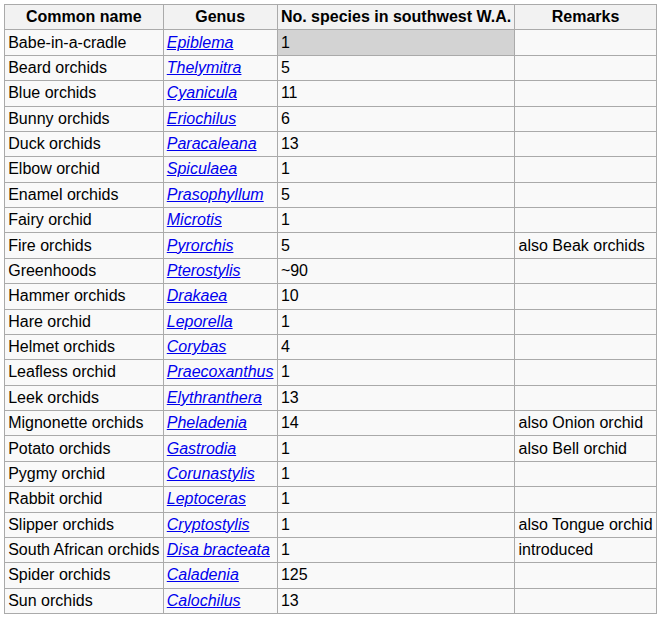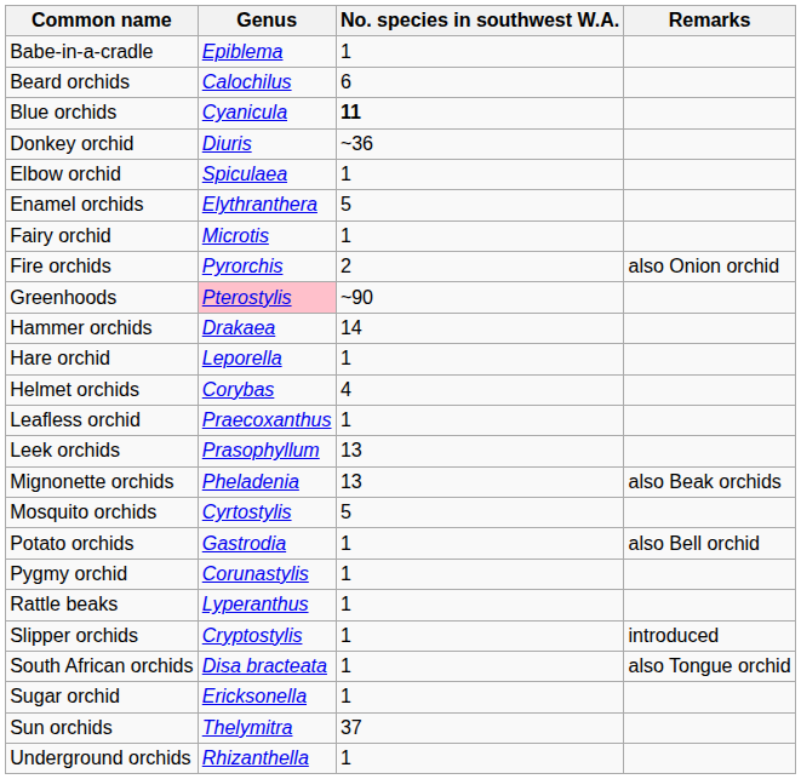 <table class="wikitable sortable">
 <tr>
 <th>Common name</th>
 <th>Genus</th>
 <th>No. species in southwest W.A.</th>
 <th>Remarks</th>
 </tr>
 <tr>
 <td>Babe-in-a-cradle</td>
 <td><em><a href='#'>Epiblema</a></em></td>
-<td style="background: lightgrey;">1</td>
+<td>1</td>
 </tr>
 <tr>
 <td>Beard orchids</td>
-<td><em><a href='#'>Thelymitra</a></em></td>
-<td>5</td>
+<td><em><a href='#'>Calochilus</a></em></td>
+<td>6</td>
 <td></td>
 </tr>
 <tr>
 <td>Blue orchids</td>
 <td><em><a href='#'>Cyanicula</a></em></td>
-<td>11</td>
+<td><strong>11</strong></td>
 <td></td>
 </tr>
 <tr>
-<td>Bunny orchids</td>
-<td><em><a href='#'>Eriochilus</a></em></td>
-<td>6</td>
-<td></td>
-</tr>
-<tr>
-<td>Duck orchids</td>
-<td><em><a href='#'>Paracaleana</a></em></td>
-<td>13</td>
+<td>Donkey orchid</td>
+<td><em><a href='#'>Diuris</a></em></td>
+<td>~36</td>
 <td></td>
 </tr>
 <tr>
 <td>Elbow orchid</td>
 <td><em><a href='#'>Spiculaea</a></em></td>
 <td>1</td>
 <td></td>
 </tr>
 <tr>
 <td>Enamel orchids</td>
-<td><em><a href='#'>Prasophyllum</a></em></td>
+<td><em><a href='#'>Elythranthera</a></em></td>
 <td>5</td>
 <td></td>
 </tr>
 <tr>
 <td>Fairy orchid</td>
 <td><em><a href='#'>Microtis</a></em></td>
 <td>1</td>
 <td></td>
 </tr>
 <tr>
 <td>Fire orchids</td>
 <td><em><a href='#'>Pyrorchis</a></em></td>
-<td>5</td>
-<td>also Beak orchids</td>
+<td>2</td>
+<td>also Onion orchid</td>
 </tr>
 <tr>
 <td>Greenhoods</td>
-<td><em><a href='#'>Pterostylis</a></em></td>
+<td style="background: pink;"><em><a href='#'>Pterostylis</a></em></td>
 <td>~90</td>
 <td></td>
 </tr>
 <tr>
 <td>Hammer orchids</td>
 <td><em><a href='#'>Drakaea</a></em></td>
-<td>10</td>
+<td>14</td>
 <td></td>
 </tr>
 <tr>
 <td>Hare orchid</td>
 <td><em><a href='#'>Leporella</a></em></td>
 <td>1</td>
 <td></td>
 </tr>
 <tr>
 <td>Helmet orchids</td>
 <td><em><a href='#'>Corybas</a></em></td>
 <td>4</td>
 <td></td>
 </tr>
 <tr>
 <td>Leafless orchid</td>
 <td><em><a href='#'>Praecoxanthus</a></em></td>
 <td>1</td>
 <td></td>
 </tr>
 <tr>
 <td>Leek orchids</td>
-<td><em><a href='#'>Elythranthera</a></em></td>
+<td><em><a href='#'>Prasophyllum</a></em></td>
 <td>13</td>
 <td></td>
 </tr>
 <tr>
 <td>Mignonette orchids</td>
 <td><em><a href='#'>Pheladenia</a></em></td>
-<td>14</td>
-<td>also Onion orchid</td>
+<td>13</td>
+<td>also Beak orchids</td>
+</tr>
+<tr>
+<td>Mosquito orchids</td>
+<td><em><a href='#'>Cyrtostylis</a></em></td>
+<td>5</td>
+<td></td>
 </tr>
 <tr>
 <td>Potato orchids</td>
 <td><em><a href='#'>Gastrodia</a></em></td>
 <td>1</td>
 <td>also Bell orchid</td>
 </tr>
 <tr>
 <td>Pygmy orchid</td>
 <td><em><a href='#'>Corunastylis</a></em></td>
 <td>1</td>
 <td></td>
 </tr>
 <tr>
-<td>Rabbit orchid</td>
-<td><em><a href='#'>Leptoceras</a></em></td>
+<td>Rattle beaks</td>
+<td><em><a href='#'>Lyperanthus</a></em></td>
 <td>1</td>
 <td></td>
 </tr>
 <tr>
 <td>Slipper orchids</td>
 <td><em><a href='#'>Cryptostylis</a></em></td>
 <td>1</td>
-<td>also Tongue orchid</td>
+<td>introduced</td>
 </tr>
 <tr>
 <td>South African orchids</td>
 <td><em><a href='#'>Disa bracteata</a></em></td>
 <td>1</td>
-<td>introduced</td>
+<td>also Tongue orchid</td>
 </tr>
 <tr>
-<td>Spider orchids</td>
-<td><em><a href='#'>Caladenia</a></em></td>
-<td>125</td>
+<td>Sugar orchid</td>
+<td><em><a href='#'>Ericksonella</a></em></td>
+<td>1</td>
 <td></td>
 </tr>
 <tr>
 <td>Sun orchids</td>
-<td><em><a href='#'>Calochilus</a></em></td>
-<td>13</td>
+<td><em><a href='#'>Thelymitra</a></em></td>
+<td>37</td>
+<td></td>
+</tr>
+<tr>
+<td>Underground orchids</td>
+<td><em><a href='#'>Rhizanthella</a></em></td>
+<td>1</td>
 <td></td>
 </tr>
 </table>
